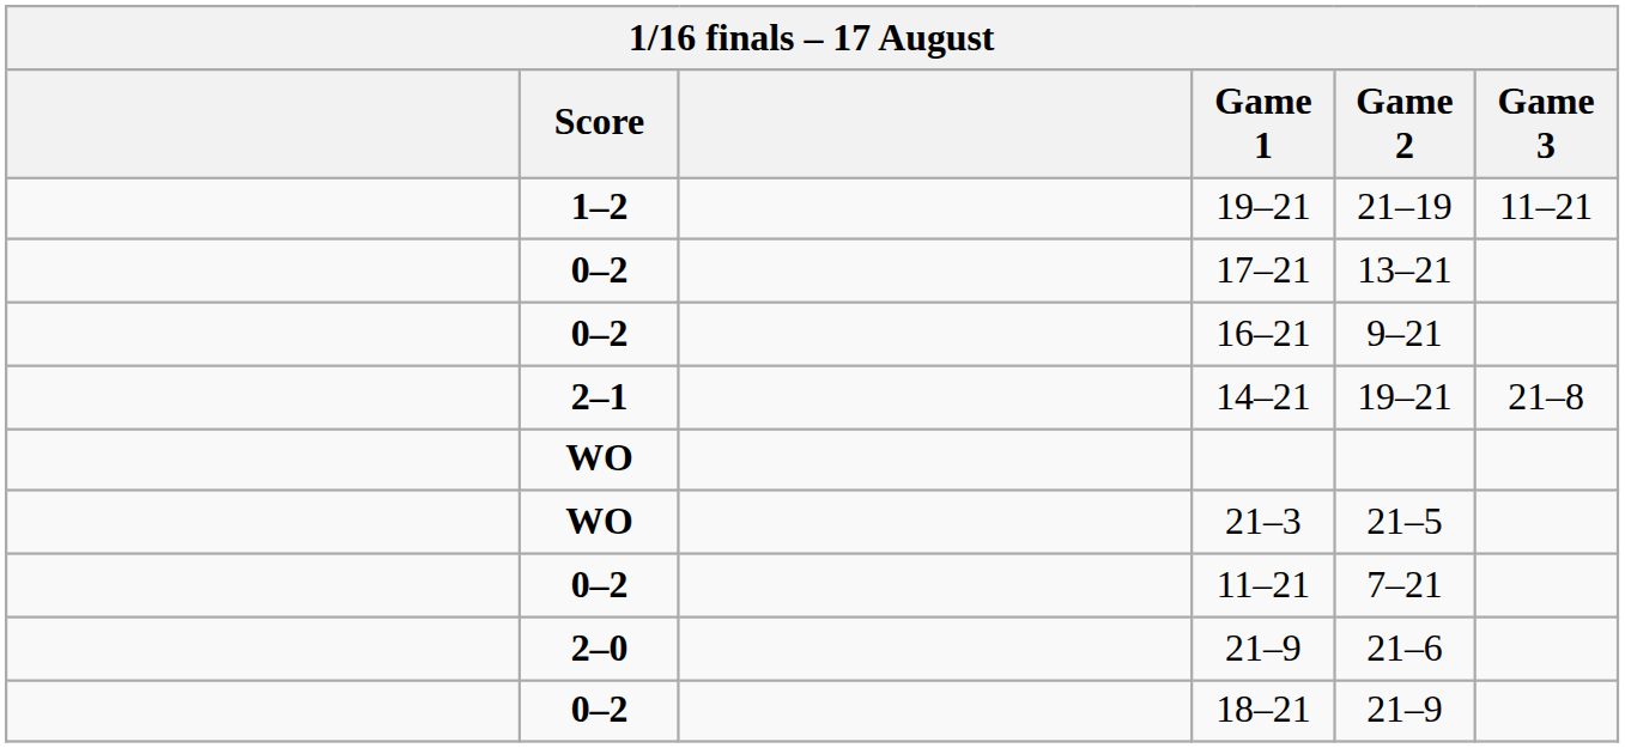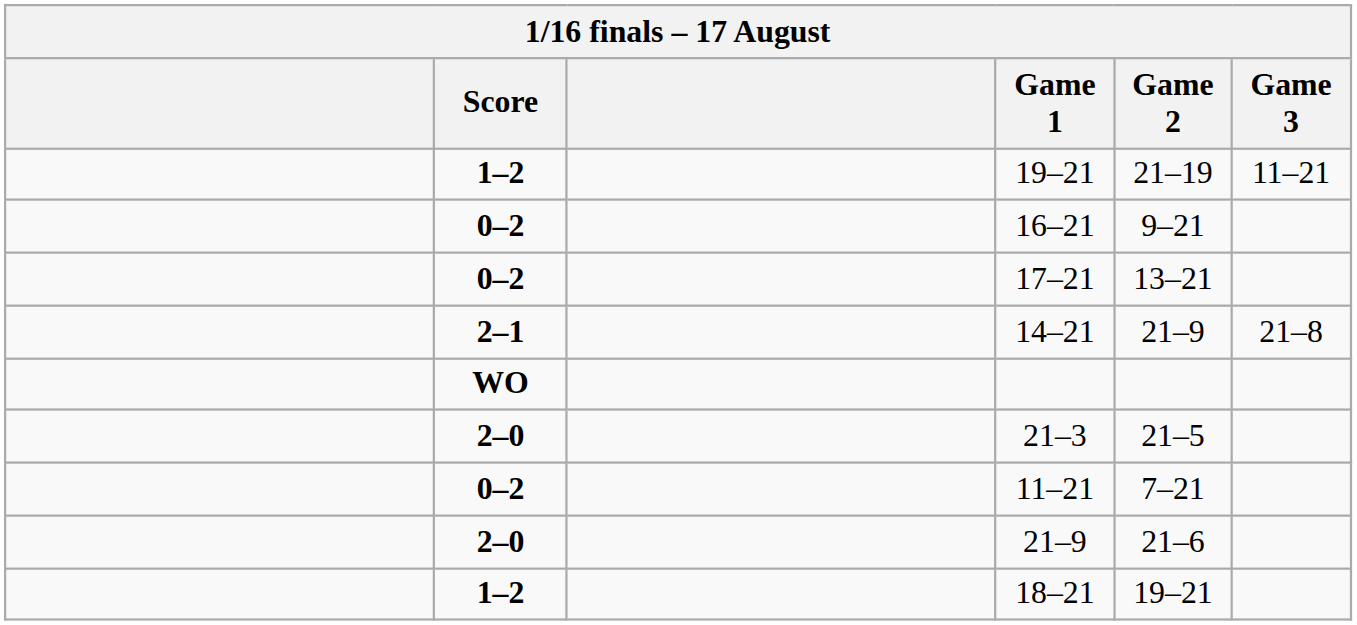 <table class="wikitable" style="text-align: center; font-size:90% ">
 <tr>
 <th colspan=6>1/16 finals – 17 August</th>
 </tr>
 <tr>
 <th align="right" width="250"></th>
 <th width="60">Score</th>
 <th align="left" width="250"></th>
 <th width="50">Game 1</th>
 <th width="50">Game 2</th>
 <th width="50">Game 3</th>
 </tr>
 <tr>
 <td align=left></td>
 <td align=center><strong>1–2</strong></td>
 <td align=left><strong></strong></td>
 <td>19–21</td>
 <td>21–19</td>
 <td>11–21</td>
 </tr>
 <tr>
 <td align=left></td>
 <td align=center><strong>0–2</strong></td>
 <td align=left><strong></strong></td>
-<td>17–21</td>
-<td>13–21</td>
+<td>16–21</td>
+<td>9–21</td>
 <td></td>
 </tr>
 <tr>
 <td align=left></td>
 <td align=center><strong>0–2</strong></td>
 <td align=left><strong></strong></td>
-<td>16–21</td>
-<td>9–21</td>
+<td>17–21</td>
+<td>13–21</td>
 <td></td>
 </tr>
 <tr>
 <td align=left><strong></strong></td>
 <td align=center><strong>2–1</strong></td>
 <td align=left></td>
 <td>14–21</td>
-<td>19–21</td>
+<td>21–9</td>
 <td>21–8</td>
 </tr>
 <tr>
 <td align=left><strong></strong></td>
 <td align=center><strong>WO</strong></td>
 <td align=left></td>
 <td></td>
 <td></td>
 <td></td>
 </tr>
 <tr>
 <td align=left><strong></strong></td>
-<td align=center><strong>WO</strong></td>
+<td align=center><strong>2–0</strong></td>
 <td align=left></td>
 <td>21–3</td>
 <td>21–5</td>
 <td></td>
 </tr>
 <tr>
 <td align=left></td>
 <td align=center><strong>0–2</strong></td>
 <td align=left><strong></strong></td>
 <td>11–21</td>
 <td>7–21</td>
 <td></td>
 </tr>
 <tr>
 <td align=left><strong></strong></td>
 <td align=center><strong>2–0</strong></td>
 <td align=left></td>
 <td>21–9</td>
 <td>21–6</td>
 <td></td>
 </tr>
 <tr>
 <td align=left></td>
-<td align=center><strong>0–2</strong></td>
+<td align=center><strong>1–2</strong></td>
 <td align=left><strong></strong></td>
 <td>18–21</td>
-<td>21–9</td>
+<td>19–21</td>
 <td></td>
 </tr>
 </table>
